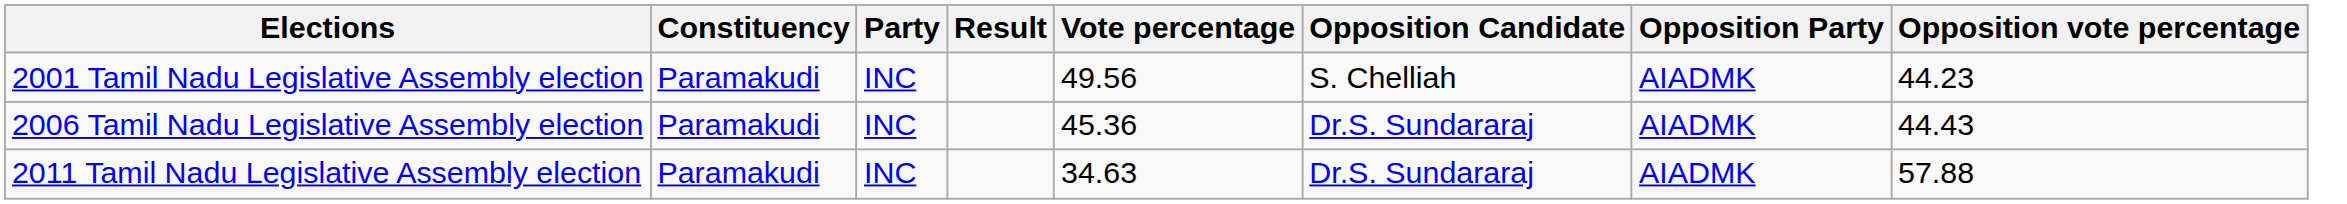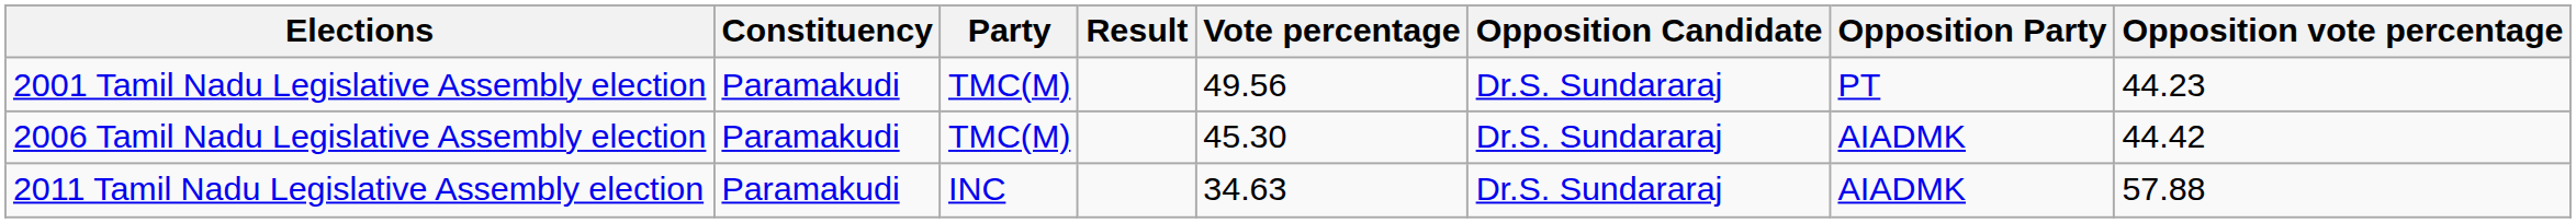 <table class="wikitable sortable">
 <tr>
 <th>Elections</th>
 <th>Constituency</th>
 <th>Party</th>
 <th>Result</th>
 <th>Vote percentage</th>
 <th>Opposition Candidate</th>
 <th>Opposition Party</th>
 <th>Opposition vote percentage</th>
 </tr>
 <tr>
 <td><a href='#'>2001 Tamil Nadu Legislative Assembly election</a></td>
 <td><a href='#'>Paramakudi</a></td>
-<td><a href='#'>INC</a></td>
+<td><a href='#'>TMC(M)</a></td>
 <td></td>
 <td>49.56</td>
-<td>S. Chelliah</td>
-<td><a href='#'>AIADMK</a></td>
+<td><a href='#'>Dr.S. Sundararaj</a></td>
+<td><a href='#'>PT</a></td>
 <td>44.23</td>
 </tr>
 <tr>
 <td><a href='#'>2006 Tamil Nadu Legislative Assembly election</a></td>
 <td><a href='#'>Paramakudi</a></td>
-<td><a href='#'>INC</a></td>
+<td><a href='#'>TMC(M)</a></td>
 <td></td>
-<td>45.36</td>
+<td>45.30</td>
 <td><a href='#'>Dr.S. Sundararaj</a></td>
 <td><a href='#'>AIADMK</a></td>
-<td>44.43</td>
+<td>44.42</td>
 </tr>
 <tr>
 <td><a href='#'>2011 Tamil Nadu Legislative Assembly election</a></td>
 <td><a href='#'>Paramakudi</a></td>
 <td><a href='#'>INC</a></td>
 <td></td>
 <td>34.63</td>
 <td><a href='#'>Dr.S. Sundararaj</a></td>
 <td><a href='#'>AIADMK</a></td>
 <td>57.88</td>
 </tr>
 </table>
